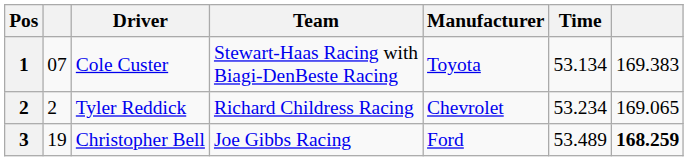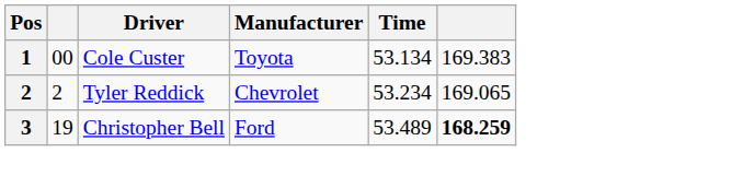 <table class="wikitable" style="font-size:95%">
 <tr>
 <th>Pos</th>
 <th></th>
 <th>Driver</th>
-<th>Team</th>
 <th>Manufacturer</th>
 <th>Time</th>
 <th></th>
 </tr>
 <tr>
 <th>1</th>
-<td>07</td>
+<td>00</td>
 <td><a href='#'>Cole Custer</a></td>
-<td><a href='#'>Stewart-Haas Racing</a> with <br> <a href='#'>Biagi-DenBeste Racing</a></td>
 <td><a href='#'>Toyota</a></td>
 <td>53.134</td>
 <td>169.383</td>
 </tr>
 <tr>
 <th>2</th>
 <td>2</td>
 <td><a href='#'>Tyler Reddick</a></td>
-<td><a href='#'>Richard Childress Racing</a></td>
 <td><a href='#'>Chevrolet</a></td>
 <td>53.234</td>
 <td>169.065</td>
 </tr>
 <tr>
 <th>3</th>
 <td>19</td>
 <td><a href='#'>Christopher Bell</a></td>
-<td><a href='#'>Joe Gibbs Racing</a></td>
 <td><a href='#'>Ford</a></td>
 <td>53.489</td>
 <td><strong>168.259</strong></td>
 </tr>
 </table>
